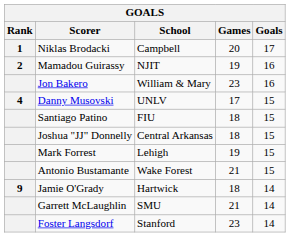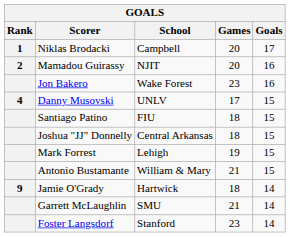 <table class="wikitable">
 <tr>
 <th colspan=5>GOALS</th>
 </tr>
 <tr>
 <th>Rank</th>
 <th>Scorer</th>
 <th>School</th>
 <th>Games</th>
 <th>Goals</th>
 </tr>
 <tr>
 <th>1</th>
 <td>Niklas Brodacki</td>
 <td>Campbell</td>
 <td style="text-align:center;">20</td>
 <td style="text-align:center;">17</td>
 </tr>
 <tr>
 <th>2</th>
 <td>Mamadou Guirassy</td>
 <td>NJIT</td>
-<td style="text-align:center;">19</td>
+<td style="text-align:center;">20</td>
 <td style="text-align:center;">16</td>
 </tr>
 <tr>
 <th></th>
 <td><a href='#'>Jon Bakero</a></td>
-<td>William & Mary</td>
+<td>Wake Forest</td>
 <td style="text-align:center;">23</td>
 <td style="text-align:center;">16</td>
 </tr>
 <tr>
 <th>4</th>
 <td><a href='#'>Danny Musovski</a></td>
 <td>UNLV</td>
 <td style="text-align:center;">17</td>
 <td style="text-align:center;">15</td>
 </tr>
 <tr>
 <th></th>
 <td>Santiago Patino</td>
 <td>FIU</td>
 <td style="text-align:center;">18</td>
 <td style="text-align:center;">15</td>
 </tr>
 <tr>
 <th></th>
 <td>Joshua "JJ" Donnelly</td>
 <td>Central Arkansas</td>
 <td style="text-align:center;">18</td>
 <td style="text-align:center;">15</td>
 </tr>
 <tr>
 <th></th>
 <td>Mark Forrest</td>
 <td>Lehigh</td>
 <td style="text-align:center;">19</td>
 <td style="text-align:center;">15</td>
 </tr>
 <tr>
 <th></th>
 <td>Antonio Bustamante</td>
-<td>Wake Forest</td>
+<td>William & Mary</td>
 <td style="text-align:center;">21</td>
 <td style="text-align:center;">15</td>
 </tr>
 <tr>
 <th>9</th>
 <td>Jamie O'Grady</td>
 <td>Hartwick</td>
 <td style="text-align:center;">18</td>
 <td style="text-align:center;">14</td>
 </tr>
 <tr>
 <th></th>
 <td>Garrett McLaughlin</td>
 <td>SMU</td>
 <td style="text-align:center;">21</td>
 <td style="text-align:center;">14</td>
 </tr>
 <tr>
 <th></th>
 <td><a href='#'>Foster Langsdorf</a></td>
 <td>Stanford</td>
 <td style="text-align:center;">23</td>
 <td style="text-align:center;">14</td>
 </tr>
 </table>
